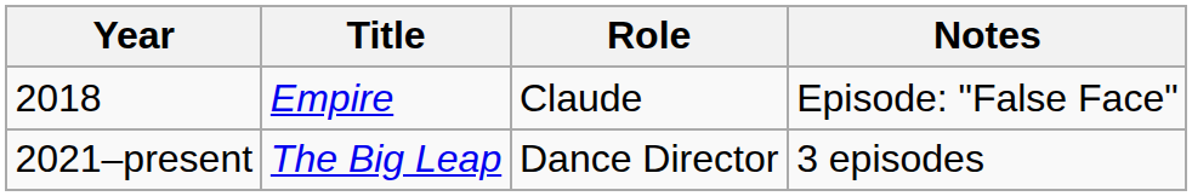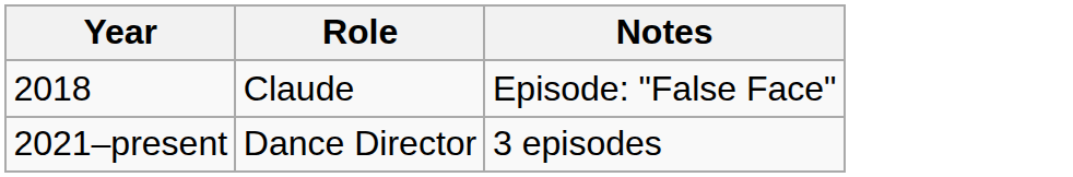 <table class="wikitable sortable">
 <tr>
 <th>Year</th>
-<th>Title</th>
 <th>Role</th>
 <th>Notes</th>
 </tr>
 <tr>
 <td>2018</td>
-<td><a href='#'><em>Empire</em></a></td>
 <td>Claude</td>
 <td>Episode: "False Face"</td>
 </tr>
 <tr>
 <td>2021–present</td>
-<td><em><a href='#'>The Big Leap</a></em></td>
 <td>Dance Director</td>
 <td>3 episodes</td>
 </tr>
 </table>
